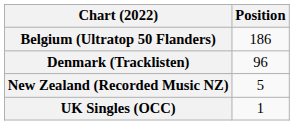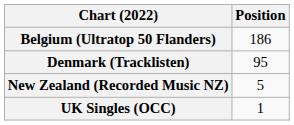 <table class="wikitable sortable plainrowheaders" style="text-align:center">
 <tr>
 <th scope="col">Chart (2022)</th>
 <th scope="col">Position</th>
 </tr>
 <tr>
 <th scope="row">Belgium (Ultratop 50 Flanders)</th>
 <td>186</td>
 </tr>
 <tr>
 <th scope="row">Denmark (Tracklisten)</th>
-<td>96</td>
+<td>95</td>
 </tr>
 <tr>
 <th scope="row">New Zealand (Recorded Music NZ)</th>
 <td>5</td>
 </tr>
 <tr>
 <th scope="row">UK Singles (OCC)</th>
 <td>1</td>
 </tr>
 </table>
